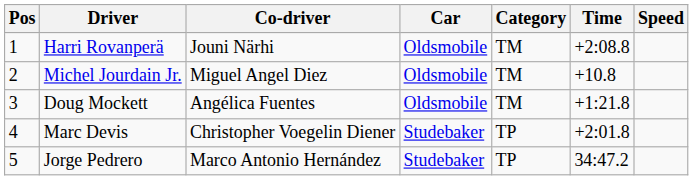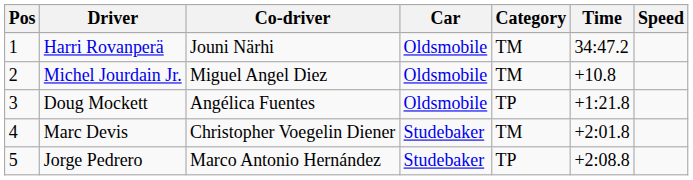 <table class="wikitable">
 <tr>
 <th>Pos</th>
 <th>Driver</th>
 <th>Co-driver</th>
 <th>Car</th>
 <th>Category</th>
 <th>Time</th>
 <th>Speed</th>
 </tr>
 <tr>
 <td>1</td>
 <td> <a href='#'>Harri Rovanperä</a></td>
 <td> Jouni Närhi</td>
 <td><a href='#'>Oldsmobile</a></td>
 <td>TM</td>
-<td>+2:08.8</td>
+<td>34:47.2</td>
 <td></td>
 </tr>
 <tr>
 <td>2</td>
 <td> <a href='#'>Michel Jourdain Jr.</a></td>
 <td> Miguel Angel Diez</td>
 <td><a href='#'>Oldsmobile</a></td>
 <td>TM</td>
 <td>+10.8</td>
 <td></td>
 </tr>
 <tr>
 <td>3</td>
 <td> Doug Mockett</td>
 <td> Angélica Fuentes</td>
 <td><a href='#'>Oldsmobile</a></td>
-<td>TM</td>
+<td>TP</td>
 <td>+1:21.8</td>
 <td></td>
 </tr>
 <tr>
 <td>4</td>
 <td> Marc Devis</td>
 <td> Christopher Voegelin Diener</td>
 <td><a href='#'>Studebaker</a></td>
-<td>TP</td>
+<td>TM</td>
 <td>+2:01.8</td>
 <td></td>
 </tr>
 <tr>
 <td>5</td>
 <td> Jorge Pedrero</td>
 <td> Marco Antonio Hernández</td>
 <td><a href='#'>Studebaker</a></td>
 <td>TP</td>
-<td>34:47.2</td>
+<td>+2:08.8</td>
 <td></td>
 </tr>
 </table>
